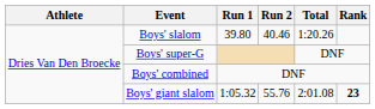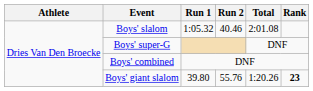 <table class="wikitable" style="font-size:90%">
 <tr>
 <th>Athlete</th>
 <th>Event</th>
 <th>Run 1</th>
 <th>Run 2</th>
 <th>Total</th>
 <th>Rank</th>
 </tr>
 <tr>
 <td rowspan="4"><a href='#'>Dries Van Den Broecke</a></td>
 <td align="center"><a href='#'>Boys' slalom</a></td>
-<td align="center">39.80</td>
+<td align="center">1:05.32</td>
 <td align="center">40.46</td>
-<td align="center">1:20.26</td>
+<td align="center">2:01.08</td>
 <td align="center"></td>
 </tr>
 <tr>
 <td align="center"><a href='#'>Boys' super-G</a></td>
 <td colspan=2 bgcolor="wheat"></td>
 <td align="center" colspan=2>DNF</td>
 </tr>
 <tr>
 <td align="center"><a href='#'>Boys' combined</a></td>
 <td align="center" colspan=4>DNF</td>
 </tr>
 <tr>
 <td align="center"><a href='#'>Boys' giant slalom</a></td>
-<td align="center">1:05.32</td>
+<td align="center">39.80</td>
 <td align="center">55.76</td>
-<td align="center">2:01.08</td>
+<td align="center">1:20.26</td>
 <td align="center"><strong>23</strong></td>
 </tr>
 </table>
